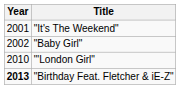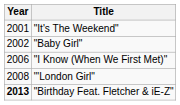 <table class="wikitable">
 <tr>
 <th>Year</th>
 <th>Title</th>
 </tr>
 <tr>
 <td>2001</td>
 <td>"It's The Weekend"</td>
 </tr>
 <tr>
 <td>2002</td>
 <td>"Baby Girl"</td>
 </tr>
 <tr>
-<td>2010</td>
+<td>2006</td>
+<td>"I Know (When We First Met)"</td>
+</tr>
+<tr>
+<td>2008</td>
 <td>"'London Girl"</td>
 </tr>
 <tr>
 <td><strong>2013</strong></td>
 <td>"Birthday Feat. Fletcher & iE-Z"</td>
 </tr>
 </table>
